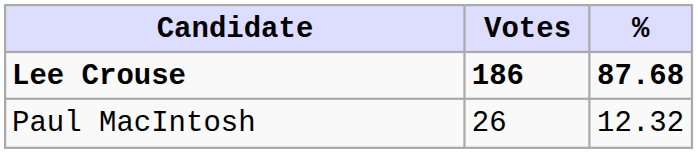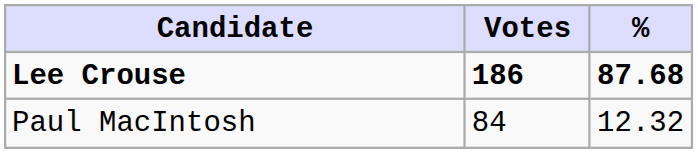 <table class="wikitable">
 <tr>
 <th style="background:#ddf; width:200px;">Candidate</th>
 <th style="background:#ddf; width:50px;">Votes</th>
 <th style="background:#ddf; width:30px;">%</th>
 </tr>
 <tr>
 <td><strong>Lee Crouse</strong></td>
 <td><strong>186</strong></td>
 <td><strong>87.68</strong></td>
 </tr>
 <tr>
 <td>Paul MacIntosh</td>
-<td>26</td>
+<td>84</td>
 <td>12.32</td>
 </tr>
 </table>
